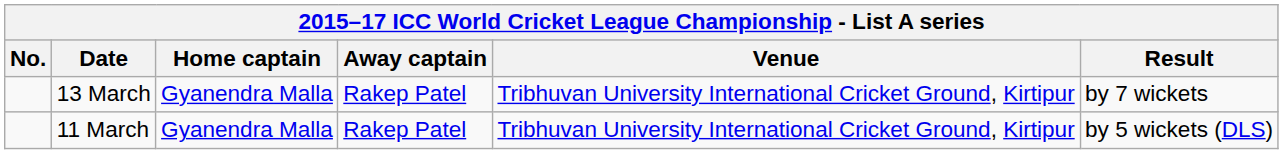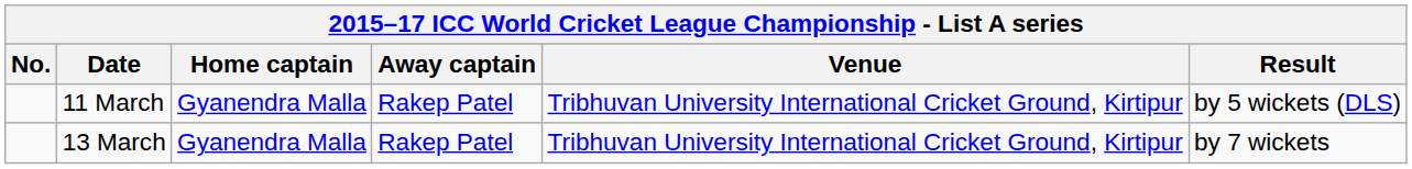 <table class="wikitable">
 <tr>
 <th colspan="6"><a href='#'>2015–17 ICC World Cricket League Championship</a> - List A series</th>
 </tr>
 <tr>
 <th>No.</th>
 <th>Date</th>
 <th>Home captain</th>
 <th>Away captain</th>
 <th>Venue</th>
 <th>Result</th>
 </tr>
 <tr>
 <td></td>
+<td>11 March</td>
+<td><a href='#'>Gyanendra Malla</a></td>
+<td><a href='#'>Rakep Patel</a></td>
+<td><a href='#'>Tribhuvan University International Cricket Ground</a>, <a href='#'>Kirtipur</a></td>
+<td> by 5 wickets (<a href='#'>DLS</a>)</td>
+</tr>
+<tr>
+<td></td>
 <td>13 March</td>
 <td><a href='#'>Gyanendra Malla</a></td>
 <td><a href='#'>Rakep Patel</a></td>
 <td><a href='#'>Tribhuvan University International Cricket Ground</a>, <a href='#'>Kirtipur</a></td>
 <td> by 7 wickets</td>
 </tr>
-<tr>
-<td></td>
-<td>11 March</td>
-<td><a href='#'>Gyanendra Malla</a></td>
-<td><a href='#'>Rakep Patel</a></td>
-<td><a href='#'>Tribhuvan University International Cricket Ground</a>, <a href='#'>Kirtipur</a></td>
-<td> by 5 wickets (<a href='#'>DLS</a>)</td>
-</tr>
 </table>
